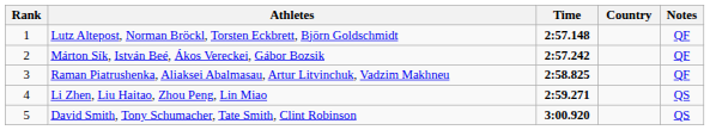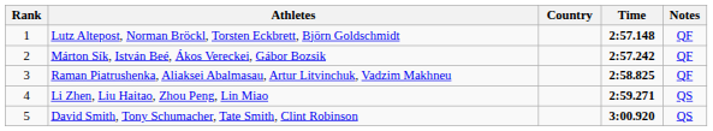 <table class="wikitable sortable" width=70% style="text-align:center">
 <tr>
 <th>Rank</th>
 <th>Athletes</th>
+<th>Country</th>
 <th>Time</th>
-<th>Country</th>
 <th>Notes</th>
 </tr>
 <tr>
 <td>1</td>
 <td align=left><a href='#'>Lutz Altepost</a>, <a href='#'>Norman Bröckl</a>, <a href='#'>Torsten Eckbrett</a>, <a href='#'>Björn Goldschmidt</a></td>
+<td align=left></td>
 <td><strong>2:57.148</strong></td>
-<td align=left></td>
 <td><a href='#'>QF</a></td>
 </tr>
 <tr>
 <td>2</td>
 <td align=left><a href='#'>Márton Sík</a>, <a href='#'>István Beé</a>, <a href='#'>Ákos Vereckei</a>, <a href='#'>Gábor Bozsik</a></td>
+<td align=left></td>
 <td><strong>2:57.242</strong></td>
-<td align=left></td>
 <td><a href='#'>QF</a></td>
 </tr>
 <tr>
 <td>3</td>
 <td align=left><a href='#'>Raman Piatrushenka</a>, <a href='#'>Aliaksei Abalmasau</a>, <a href='#'>Artur Litvinchuk</a>, <a href='#'>Vadzim Makhneu</a></td>
+<td align=left></td>
 <td><strong>2:58.825 </strong></td>
-<td align=left></td>
 <td><a href='#'>QF</a></td>
 </tr>
 <tr>
 <td>4</td>
 <td align=left><a href='#'>Li Zhen</a>, <a href='#'>Liu Haitao</a>, <a href='#'>Zhou Peng</a>, <a href='#'>Lin Miao</a></td>
+<td align=left></td>
 <td><strong>2:59.271</strong></td>
-<td align=left></td>
 <td><a href='#'>QS</a></td>
 </tr>
 <tr>
 <td>5</td>
 <td align=left><a href='#'>David Smith</a>, <a href='#'>Tony Schumacher</a>, <a href='#'>Tate Smith</a>, <a href='#'>Clint Robinson</a></td>
+<td align=left></td>
 <td><strong>3:00.920</strong></td>
-<td align=left></td>
 <td><a href='#'>QS</a></td>
 </tr>
 </table>
